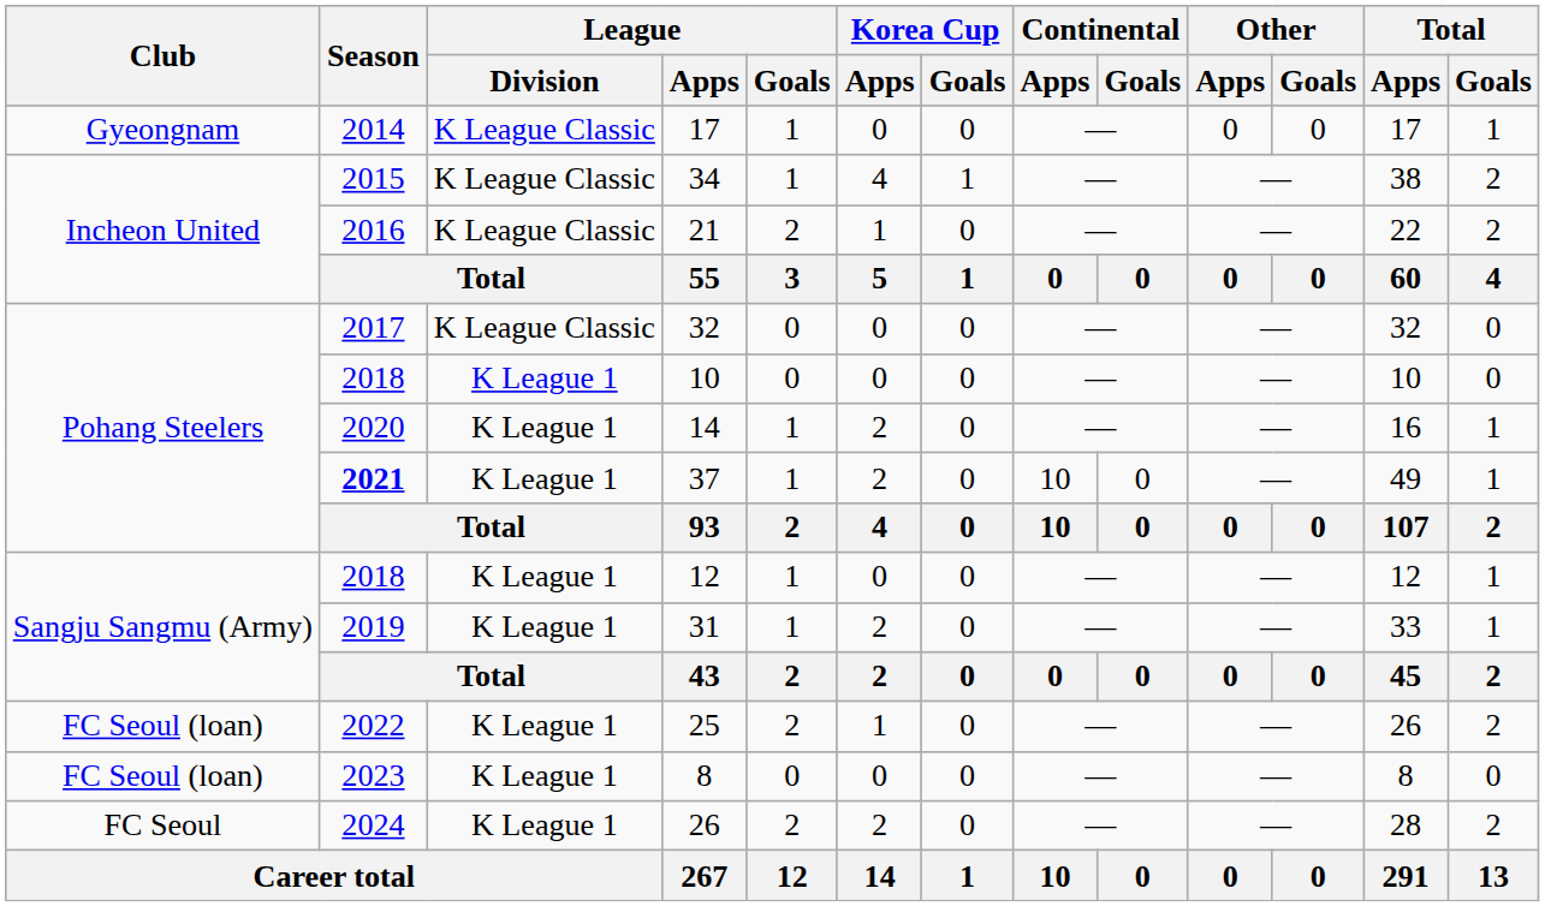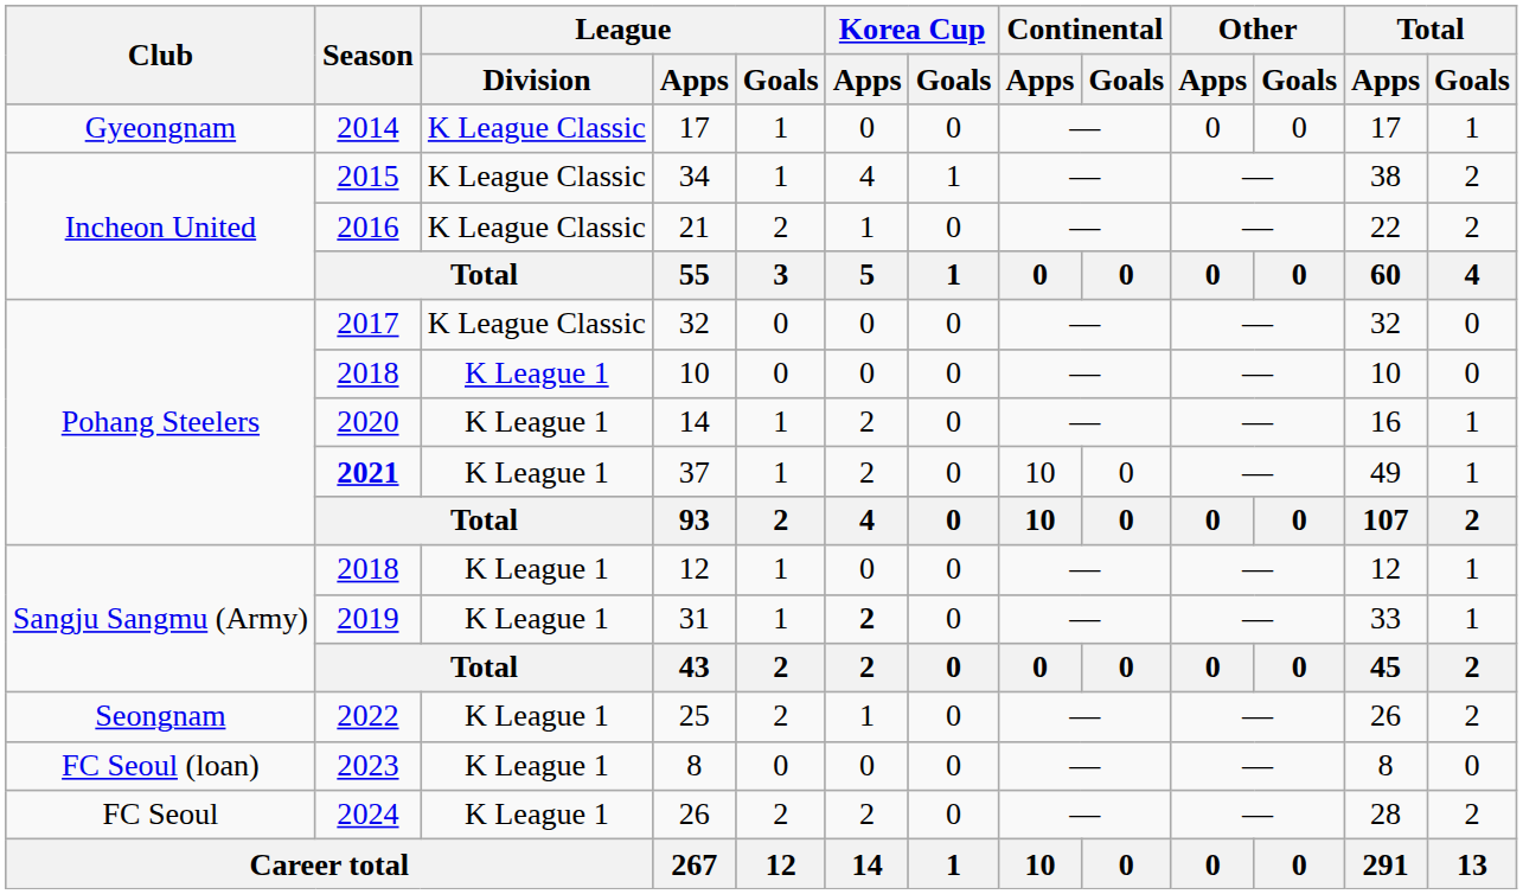 <table class="wikitable" style="text-align: center;">
 <tr>
 <th rowspan="2">Club</th>
 <th rowspan="2">Season</th>
 <th colspan="3">League</th>
 <th colspan="2"><a href='#'>Korea Cup</a></th>
 <th colspan="2">Continental</th>
 <th colspan="2">Other</th>
 <th colspan="2">Total</th>
 </tr>
 <tr>
 <th>Division</th>
 <th>Apps</th>
 <th>Goals</th>
 <th>Apps</th>
 <th>Goals</th>
 <th>Apps</th>
 <th>Goals</th>
 <th>Apps</th>
 <th>Goals</th>
 <th>Apps</th>
 <th>Goals</th>
 </tr>
 <tr>
 <td><a href='#'>Gyeongnam</a></td>
 <td><a href='#'>2014</a></td>
 <td><a href='#'>K League Classic</a></td>
 <td>17</td>
 <td>1</td>
 <td>0</td>
 <td>0</td>
 <td colspan="2">—</td>
 <td>0</td>
 <td>0</td>
 <td>17</td>
 <td>1</td>
 </tr>
 <tr>
 <td rowspan="3"><a href='#'>Incheon United</a></td>
 <td><a href='#'>2015</a></td>
 <td>K League Classic</td>
 <td>34</td>
 <td>1</td>
 <td>4</td>
 <td>1</td>
 <td colspan="2">—</td>
 <td colspan="2">—</td>
 <td>38</td>
 <td>2</td>
 </tr>
 <tr>
 <td><a href='#'>2016</a></td>
 <td>K League Classic</td>
 <td>21</td>
 <td>2</td>
 <td>1</td>
 <td>0</td>
 <td colspan="2">—</td>
 <td colspan="2">—</td>
 <td>22</td>
 <td>2</td>
 </tr>
 <tr>
 <th colspan="2">Total</th>
 <th>55</th>
 <th>3</th>
 <th>5</th>
 <th>1</th>
 <th>0</th>
 <th>0</th>
 <th>0</th>
 <th>0</th>
 <th>60</th>
 <th>4</th>
 </tr>
 <tr>
 <td rowspan="5"><a href='#'>Pohang Steelers</a></td>
 <td><a href='#'>2017</a></td>
 <td>K League Classic</td>
 <td>32</td>
 <td>0</td>
 <td>0</td>
 <td>0</td>
 <td colspan="2">—</td>
 <td colspan="2">—</td>
 <td>32</td>
 <td>0</td>
 </tr>
 <tr>
 <td><a href='#'>2018</a></td>
 <td><a href='#'>K League 1</a></td>
 <td>10</td>
 <td>0</td>
 <td>0</td>
 <td>0</td>
 <td colspan="2">—</td>
 <td colspan="2">—</td>
 <td>10</td>
 <td>0</td>
 </tr>
 <tr>
 <td><a href='#'>2020</a></td>
 <td>K League 1</td>
 <td>14</td>
 <td>1</td>
 <td>2</td>
 <td>0</td>
 <td colspan="2">—</td>
 <td colspan="2">—</td>
 <td>16</td>
 <td>1</td>
 </tr>
 <tr>
 <td><strong><a href='#'>2021</a></strong></td>
 <td>K League 1</td>
 <td>37</td>
 <td>1</td>
 <td>2</td>
 <td>0</td>
 <td>10</td>
 <td>0</td>
 <td colspan="2">—</td>
 <td>49</td>
 <td>1</td>
 </tr>
 <tr>
 <th colspan="2">Total</th>
 <th>93</th>
 <th>2</th>
 <th>4</th>
 <th>0</th>
 <th>10</th>
 <th>0</th>
 <th>0</th>
 <th>0</th>
 <th>107</th>
 <th>2</th>
 </tr>
 <tr>
 <td rowspan="3"><a href='#'>Sangju Sangmu</a> (Army)</td>
 <td><a href='#'>2018</a></td>
 <td>K League 1</td>
 <td>12</td>
 <td>1</td>
 <td>0</td>
 <td>0</td>
 <td colspan="2">—</td>
 <td colspan="2">—</td>
 <td>12</td>
 <td>1</td>
 </tr>
 <tr>
 <td><a href='#'>2019</a></td>
 <td>K League 1</td>
 <td>31</td>
 <td>1</td>
-<td>2</td>
+<td><strong>2</strong></td>
 <td>0</td>
 <td colspan="2">—</td>
 <td colspan="2">—</td>
 <td>33</td>
 <td>1</td>
 </tr>
 <tr>
 <th colspan="2">Total</th>
 <th>43</th>
 <th>2</th>
 <th>2</th>
 <th>0</th>
 <th>0</th>
 <th>0</th>
 <th>0</th>
 <th>0</th>
 <th>45</th>
 <th>2</th>
 </tr>
 <tr>
-<td><a href='#'>FC Seoul</a> (loan)</td>
+<td><a href='#'>Seongnam</a></td>
 <td><a href='#'>2022</a></td>
 <td>K League 1</td>
 <td>25</td>
 <td>2</td>
 <td>1</td>
 <td>0</td>
 <td colspan="2">—</td>
 <td colspan="2">—</td>
 <td>26</td>
 <td>2</td>
 </tr>
 <tr>
 <td><a href='#'>FC Seoul</a> (loan)</td>
 <td><a href='#'>2023</a></td>
 <td>K League 1</td>
 <td>8</td>
 <td>0</td>
 <td>0</td>
 <td>0</td>
 <td colspan="2">—</td>
 <td colspan="2">—</td>
 <td>8</td>
 <td>0</td>
 </tr>
 <tr>
 <td>FC Seoul</td>
 <td><a href='#'>2024</a></td>
 <td>K League 1</td>
 <td>26</td>
 <td>2</td>
 <td>2</td>
 <td>0</td>
 <td colspan="2">—</td>
 <td colspan="2">—</td>
 <td>28</td>
 <td>2</td>
 </tr>
 <tr>
 <th colspan="3">Career total</th>
 <th>267</th>
 <th>12</th>
 <th>14</th>
 <th>1</th>
 <th>10</th>
 <th>0</th>
 <th>0</th>
 <th>0</th>
 <th>291</th>
 <th>13</th>
 </tr>
 </table>
